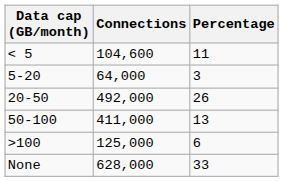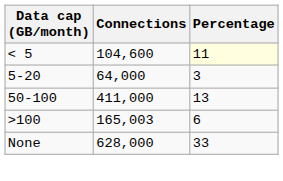 <table class="wikitable" align=right>
 <tr>
 <th>Data cap<br>(GB/month)</th>
 <th>Connections</th>
 <th>Percentage</th>
 </tr>
 <tr>
 <td>< 5</td>
 <td>104,600</td>
-<td>11</td>
+<td style="background: lightyellow;">11</td>
 </tr>
 <tr>
 <td>5-20</td>
 <td>64,000</td>
 <td>3</td>
-</tr>
-<tr>
-<td>20-50</td>
-<td>492,000</td>
-<td>26</td>
 </tr>
 <tr>
 <td>50-100</td>
 <td>411,000</td>
 <td>13</td>
 </tr>
 <tr>
 <td>>100</td>
-<td>125,000</td>
+<td>165,003</td>
 <td>6</td>
 </tr>
 <tr>
 <td>None</td>
 <td>628,000</td>
 <td>33</td>
 </tr>
 </table>
